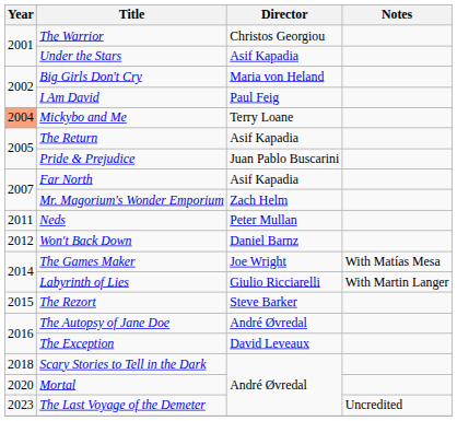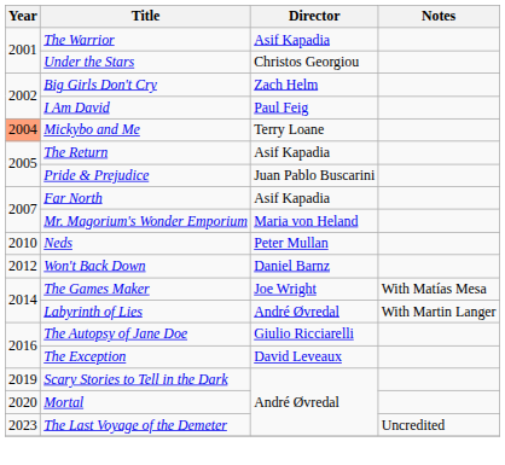 <table class="wikitable">
 <tr>
 <th>Year</th>
 <th>Title</th>
 <th>Director</th>
 <th>Notes</th>
 </tr>
 <tr>
 <td rowspan=2>2001</td>
 <td><em><a href='#'>The Warrior</a></em></td>
-<td>Christos Georgiou</td>
+<td><a href='#'>Asif Kapadia</a></td>
 <td></td>
 </tr>
 <tr>
 <td><em><a href='#'>Under the Stars</a></em></td>
-<td><a href='#'>Asif Kapadia</a></td>
+<td>Christos Georgiou</td>
 <td></td>
 </tr>
 <tr>
 <td rowspan=2>2002</td>
 <td><em><a href='#'>Big Girls Don't Cry</a></em></td>
-<td><a href='#'>Maria von Heland</a></td>
+<td><a href='#'>Zach Helm</a></td>
 <td></td>
 </tr>
 <tr>
 <td><em><a href='#'>I Am David</a></em></td>
 <td><a href='#'>Paul Feig</a></td>
 <td></td>
 </tr>
 <tr>
 <td style="background: lightsalmon;">2004</td>
 <td><em><a href='#'>Mickybo and Me</a></em></td>
 <td>Terry Loane</td>
 <td></td>
 </tr>
 <tr>
 <td rowspan=2>2005</td>
 <td><em><a href='#'>The Return</a></em></td>
 <td>Asif Kapadia</td>
 <td></td>
 </tr>
 <tr>
 <td><em><a href='#'>Pride & Prejudice</a></em></td>
 <td>Juan Pablo Buscarini</td>
 <td></td>
 </tr>
 <tr>
 <td rowspan=2>2007</td>
 <td><em><a href='#'>Far North</a></em></td>
 <td>Asif Kapadia</td>
 <td></td>
 </tr>
 <tr>
 <td><em><a href='#'>Mr. Magorium's Wonder Emporium</a></em></td>
-<td><a href='#'>Zach Helm</a></td>
+<td><a href='#'>Maria von Heland</a></td>
 <td></td>
 </tr>
 <tr>
-<td>2011</td>
+<td>2010</td>
 <td><em><a href='#'>Neds</a></em></td>
 <td><a href='#'>Peter Mullan</a></td>
 <td></td>
 </tr>
 <tr>
 <td>2012</td>
 <td><em><a href='#'>Won't Back Down</a></em></td>
 <td><a href='#'>Daniel Barnz</a></td>
 <td></td>
 </tr>
 <tr>
 <td rowspan=2>2014</td>
 <td><em><a href='#'>The Games Maker</a></em></td>
 <td><a href='#'>Joe Wright</a></td>
 <td>With Matías Mesa</td>
 </tr>
 <tr>
 <td><em><a href='#'>Labyrinth of Lies</a></em></td>
-<td><a href='#'>Giulio Ricciarelli</a></td>
+<td><a href='#'>André Øvredal</a></td>
 <td>With Martin Langer</td>
-</tr>
-<tr>
-<td>2015</td>
-<td><em><a href='#'>The Rezort</a></em></td>
-<td><a href='#'>Steve Barker</a></td>
-<td></td>
 </tr>
 <tr>
 <td rowspan=2>2016</td>
 <td><em><a href='#'>The Autopsy of Jane Doe</a></em></td>
-<td><a href='#'>André Øvredal</a></td>
+<td><a href='#'>Giulio Ricciarelli</a></td>
 <td></td>
 </tr>
 <tr>
 <td><em><a href='#'>The Exception</a></em></td>
 <td><a href='#'>David Leveaux</a></td>
 <td></td>
 </tr>
 <tr>
-<td>2018</td>
+<td>2019</td>
 <td><em><a href='#'>Scary Stories to Tell in the Dark</a></em></td>
 <td rowspan=3>André Øvredal</td>
 <td></td>
 </tr>
 <tr>
 <td>2020</td>
 <td><em><a href='#'>Mortal</a></em></td>
 <td></td>
 </tr>
 <tr>
 <td>2023</td>
 <td><em><a href='#'>The Last Voyage of the Demeter</a></em></td>
 <td>Uncredited</td>
 </tr>
 <tr>
 </tr>
 </table>
